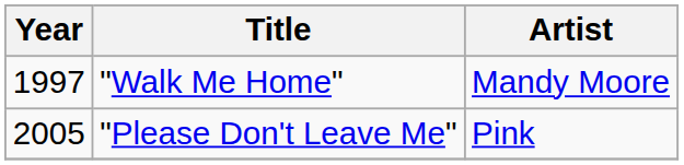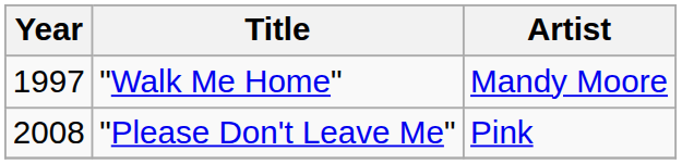 <table class="wikitable sortable">
 <tr>
 <th>Year</th>
 <th>Title</th>
 <th>Artist</th>
 </tr>
 <tr>
 <td>1997</td>
 <td>"<a href='#'>Walk Me Home</a>"</td>
 <td><a href='#'>Mandy Moore</a></td>
 </tr>
 <tr>
-<td>2005</td>
+<td>2008</td>
 <td>"<a href='#'>Please Don't Leave Me</a>"</td>
 <td><a href='#'>Pink</a></td>
 </tr>
 <tr>
 </tr>
 </table>
